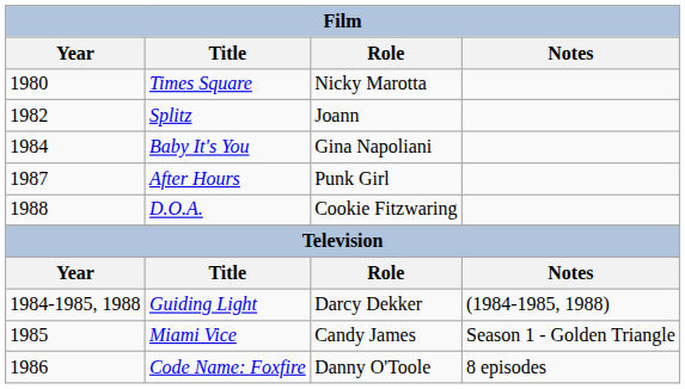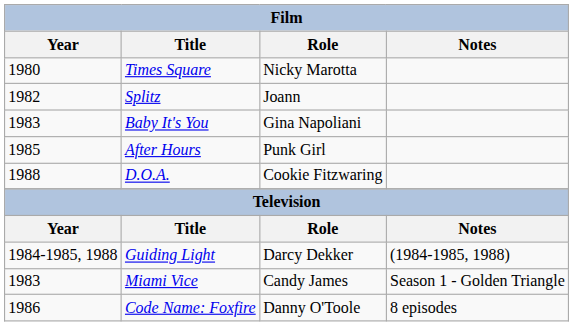 <table class="wikitable" style="font-size: 90%;">
 <tr>
 <th colspan="4" style="background: LightSteelBlue;">Film</th>
 </tr>
 <tr>
 <th>Year</th>
 <th>Title</th>
 <th>Role</th>
 <th>Notes</th>
 </tr>
 <tr>
 <td>1980</td>
 <td><em><a href='#'>Times Square</a></em></td>
 <td>Nicky Marotta</td>
 <td></td>
 </tr>
 <tr>
 <td>1982</td>
 <td><em><a href='#'>Splitz</a></em></td>
 <td>Joann</td>
 <td></td>
 </tr>
 <tr>
-<td>1984</td>
+<td>1983</td>
 <td><em><a href='#'>Baby It's You</a></em></td>
 <td>Gina Napoliani</td>
 <td></td>
 </tr>
 <tr>
-<td>1987</td>
+<td>1985</td>
 <td><em><a href='#'>After Hours</a></em></td>
 <td>Punk Girl</td>
 <td></td>
 </tr>
 <tr>
 <td>1988</td>
 <td><em><a href='#'>D.O.A.</a></em></td>
 <td>Cookie Fitzwaring</td>
 <td></td>
 </tr>
 <tr>
 </tr>
 <tr>
 <th colspan="4" style="background: LightSteelBlue;">Television</th>
 </tr>
 <tr>
 <th>Year</th>
 <th>Title</th>
 <th>Role</th>
 <th>Notes</th>
 </tr>
 <tr>
 <td>1984-1985, 1988</td>
 <td><em><a href='#'>Guiding Light</a></em></td>
 <td>Darcy Dekker</td>
 <td>(1984-1985, 1988)</td>
 </tr>
 <tr>
-<td>1985</td>
+<td>1983</td>
 <td><em><a href='#'>Miami Vice</a></em></td>
 <td>Candy James</td>
 <td>Season 1 - Golden Triangle</td>
 </tr>
 <tr>
 <td>1986</td>
 <td><em><a href='#'>Code Name: Foxfire</a></em></td>
 <td>Danny O'Toole</td>
 <td>8 episodes</td>
 </tr>
 </table>
